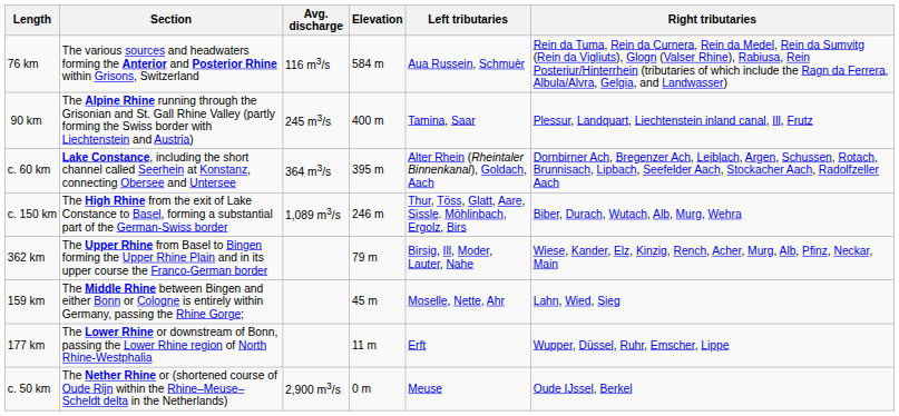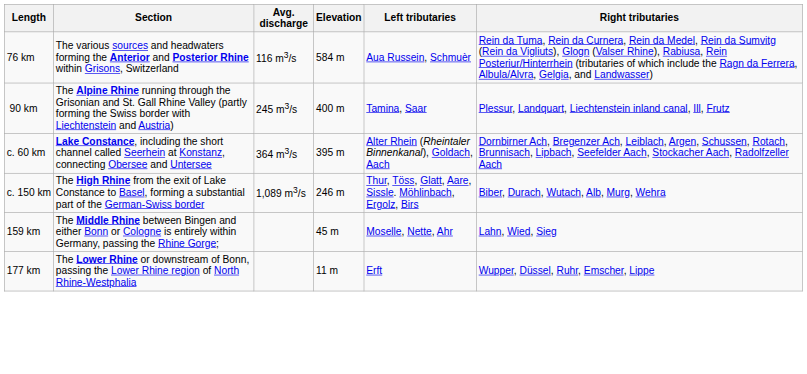 <table class="wikitable">
 <tr>
 <th>Length</th>
 <th>Section</th>
 <th>Avg. discharge</th>
 <th>Elevation</th>
 <th>Left tributaries</th>
 <th>Right tributaries</th>
 </tr>
 <tr>
 <td>76 km</td>
 <td>The various <a href='#'>sources</a> and headwaters forming the <strong><a href='#'>Anterior</a></strong> and <strong><a href='#'>Posterior Rhine</a></strong> within <a href='#'>Grisons</a>, Switzerland</td>
 <td>116 m<sup>3</sup>/s</td>
 <td>584 m</td>
 <td><a href='#'>Aua Russein</a>, <a href='#'>Schmuèr</a></td>
 <td><a href='#'>Rein da Tuma</a>, <a href='#'>Rein da Curnera</a>, <a href='#'>Rein da Medel</a>, <a href='#'>Rein da Sumvitg</a> (<a href='#'>Rein da Vigliuts</a>), <a href='#'>Glogn</a> (<a href='#'>Valser Rhine</a>), <a href='#'>Rabiusa</a>, <a href='#'>Rein Posteriur/Hinterrhein</a> (tributaries of which include the <a href='#'>Ragn da Ferrera</a>, <a href='#'>Albula/Alvra</a>, <a href='#'>Gelgia</a>, and <a href='#'>Landwasser</a>)</td>
 </tr>
 <tr>
 <td> 90 km</td>
 <td>The <strong><a href='#'>Alpine Rhine</a></strong> running through the Grisonian and St. Gall Rhine Valley (partly forming the Swiss border with <a href='#'>Liechtenstein</a> and <a href='#'>Austria</a>)</td>
 <td>245 m<sup>3</sup>/s</td>
 <td>400 m</td>
 <td><a href='#'>Tamina</a>, <a href='#'>Saar</a></td>
 <td><a href='#'>Plessur</a>, <a href='#'>Landquart</a>, <a href='#'>Liechtenstein inland canal</a>, <a href='#'>Ill</a>, <a href='#'>Frutz</a></td>
 </tr>
 <tr>
 <td>c. 60 km</td>
 <td><strong><a href='#'>Lake Constance</a></strong>, including the short channel called <a href='#'>Seerhein</a> at <a href='#'>Konstanz</a>, connecting <a href='#'>Obersee</a> and <a href='#'>Untersee</a></td>
 <td>364 m<sup>3</sup>/s</td>
 <td>395 m</td>
 <td><a href='#'>Alter Rhein</a> (<em>Rheintaler Binnenkanal</em>), <a href='#'>Goldach</a>, <a href='#'>Aach</a></td>
 <td><a href='#'>Dornbirner Ach</a>, <a href='#'>Bregenzer Ach</a>, <a href='#'>Leiblach</a>, <a href='#'>Argen</a>, <a href='#'>Schussen</a>, <a href='#'>Rotach</a>, <a href='#'>Brunnisach</a>, <a href='#'>Lipbach</a>, <a href='#'>Seefelder Aach</a>, <a href='#'>Stockacher Aach</a>, <a href='#'>Radolfzeller Aach</a></td>
 </tr>
 <tr>
 <td>c. 150 km</td>
 <td>The <strong><a href='#'>High Rhine</a></strong> from the exit of Lake Constance to <a href='#'>Basel</a>, forming a substantial part of the <a href='#'>German-Swiss border</a></td>
 <td>1,089 m<sup>3</sup>/s</td>
 <td>246 m</td>
 <td><a href='#'>Thur</a>, <a href='#'>Töss</a>, <a href='#'>Glatt</a>, <a href='#'>Aare</a>, <a href='#'>Sissle</a>. <a href='#'>Möhlinbach</a>, <a href='#'>Ergolz</a>, <a href='#'>Birs</a></td>
 <td><a href='#'>Biber</a>, <a href='#'>Durach</a>, <a href='#'>Wutach</a>, <a href='#'>Alb</a>, <a href='#'>Murg</a>, <a href='#'>Wehra</a></td>
 </tr>
 <tr>
-<td>362 km</td>
-<td>The <strong><a href='#'>Upper Rhine</a></strong> from Basel to <a href='#'>Bingen</a> forming the <a href='#'>Upper Rhine Plain</a> and in its upper course the <a href='#'>Franco-German border</a></td>
-<td></td>
-<td>79 m</td>
-<td><a href='#'>Birsig</a>, <a href='#'>Ill</a>, <a href='#'>Moder</a>, <a href='#'>Lauter</a>, <a href='#'>Nahe</a></td>
-<td><a href='#'>Wiese</a>, <a href='#'>Kander</a>, <a href='#'>Elz</a>, <a href='#'>Kinzig</a>, <a href='#'>Rench</a>, <a href='#'>Acher</a>, <a href='#'>Murg</a>, <a href='#'>Alb</a>, <a href='#'>Pfinz</a>, <a href='#'>Neckar</a>, <a href='#'>Main</a></td>
-</tr>
-<tr>
 <td>159 km</td>
 <td>The <strong><a href='#'>Middle Rhine</a></strong> between Bingen and either <a href='#'>Bonn</a> or <a href='#'>Cologne</a> is entirely within Germany, passing the <a href='#'>Rhine Gorge</a>;</td>
 <td></td>
 <td>45 m</td>
 <td><a href='#'>Moselle</a>, <a href='#'>Nette</a>, <a href='#'>Ahr</a></td>
 <td><a href='#'>Lahn</a>, <a href='#'>Wied</a>, <a href='#'>Sieg</a></td>
 </tr>
 <tr>
 <td>177 km</td>
 <td>The <strong><a href='#'>Lower Rhine</a></strong> or  downstream of Bonn, passing the <a href='#'>Lower Rhine region</a> of <a href='#'>North Rhine-Westphalia</a></td>
 <td></td>
 <td>11 m</td>
 <td><a href='#'>Erft</a></td>
 <td><a href='#'>Wupper</a>, <a href='#'>Düssel</a>, <a href='#'>Ruhr</a>, <a href='#'>Emscher</a>, <a href='#'>Lippe</a></td>
 </tr>
-<tr>
-<td>c. 50 km</td>
-<td>The <strong><a href='#'>Nether Rhine</a></strong> or  (shortened course of <a href='#'>Oude Rijn</a> within the <a href='#'>Rhine–Meuse–Scheldt delta</a> in the Netherlands)</td>
-<td>2,900 m<sup>3</sup>/s</td>
-<td>0 m</td>
-<td><a href='#'>Meuse</a></td>
-<td><a href='#'>Oude IJssel</a>, <a href='#'>Berkel</a></td>
-</tr>
 </table>
